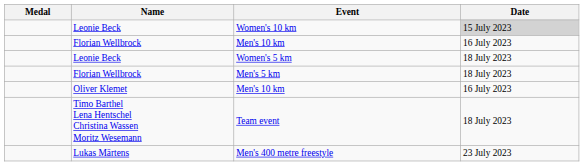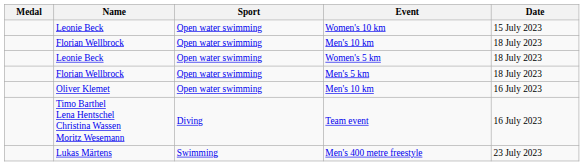 <table class="wikitable sortable" style="font-size:90%; width:70%;">
 <tr>
 <th>Medal</th>
 <th>Name</th>
+<th>Sport</th>
 <th>Event</th>
 <th>Date</th>
 </tr>
 <tr>
 <td></td>
 <td><a href='#'>Leonie Beck</a></td>
+<td><a href='#'>Open water swimming</a></td>
 <td><a href='#'>Women's 10 km</a></td>
-<td style="background: lightgrey;">15 July 2023</td>
+<td>15 July 2023</td>
 </tr>
 <tr>
 <td></td>
 <td><a href='#'>Florian Wellbrock</a></td>
+<td><a href='#'>Open water swimming</a></td>
 <td><a href='#'>Men's 10 km</a></td>
-<td>16 July 2023</td>
+<td>18 July 2023</td>
 </tr>
 <tr>
 <td></td>
 <td><a href='#'>Leonie Beck</a></td>
+<td><a href='#'>Open water swimming</a></td>
 <td><a href='#'>Women's 5 km</a></td>
 <td>18 July 2023</td>
 </tr>
 <tr>
 <td></td>
 <td><a href='#'>Florian Wellbrock</a></td>
+<td><a href='#'>Open water swimming</a></td>
 <td><a href='#'>Men's 5 km</a></td>
 <td>18 July 2023</td>
 </tr>
 <tr>
 <td></td>
 <td><a href='#'>Oliver Klemet</a></td>
+<td><a href='#'>Open water swimming</a></td>
 <td><a href='#'>Men's 10 km</a></td>
 <td>16 July 2023</td>
 </tr>
 <tr>
 <td></td>
 <td><a href='#'>Timo Barthel</a><br><a href='#'>Lena Hentschel</a><br><a href='#'>Christina Wassen</a><br><a href='#'>Moritz Wesemann</a></td>
+<td><a href='#'>Diving</a></td>
 <td><a href='#'>Team event</a></td>
-<td>18 July 2023</td>
+<td>16 July 2023</td>
 </tr>
 <tr>
 <td></td>
 <td><a href='#'>Lukas Märtens</a></td>
+<td><a href='#'>Swimming</a></td>
 <td><a href='#'>Men's 400 metre freestyle</a></td>
 <td>23 July 2023</td>
 </tr>
 </table>
